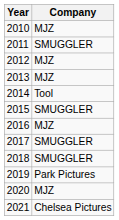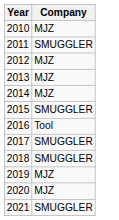 <table class="wikitable">
 <tr>
 <th>Year</th>
 <th>Company</th>
 </tr>
 <tr>
 <td>2010</td>
 <td>MJZ</td>
 </tr>
 <tr>
 <td>2011</td>
 <td>SMUGGLER</td>
 </tr>
 <tr>
 <td>2012</td>
 <td>MJZ</td>
 </tr>
 <tr>
 <td>2013</td>
 <td>MJZ</td>
 </tr>
 <tr>
 <td>2014</td>
-<td>Tool</td>
+<td>MJZ</td>
 </tr>
 <tr>
 <td>2015</td>
 <td>SMUGGLER</td>
 </tr>
 <tr>
 <td>2016</td>
-<td>MJZ</td>
+<td>Tool</td>
 </tr>
 <tr>
 <td>2017</td>
 <td>SMUGGLER</td>
 </tr>
 <tr>
 <td>2018</td>
 <td>SMUGGLER</td>
 </tr>
 <tr>
 <td>2019</td>
-<td>Park Pictures</td>
+<td>MJZ</td>
 </tr>
 <tr>
 <td>2020</td>
 <td>MJZ</td>
 </tr>
 <tr>
 <td>2021</td>
-<td>Chelsea Pictures</td>
+<td>SMUGGLER</td>
 </tr>
 </table>
